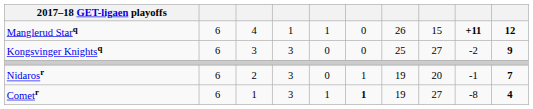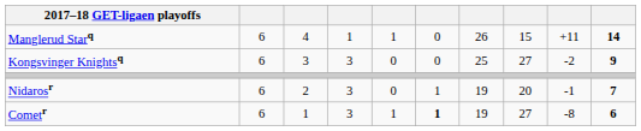 <table class="wikitable">
 <tr>
 <th style="width:18em;">2017–18 <a href='#'>GET-ligaen</a> playoffs</th>
 <th style="width:3em;"></th>
 <th style="width:3em;"></th>
 <th style="width:3em;"></th>
 <th style="width:3em;"></th>
 <th style="width:3em;"></th>
 <th style="width:3em;"></th>
 <th style="width:3em;"></th>
 <th style="width:3em;"></th>
 <th style="width:3em;"></th>
 </tr>
 <tr align=center>
 <td align=left><a href='#'>Manglerud Star</a><sup><strong>q</strong></sup></td>
 <td>6</td>
 <td>4</td>
 <td>1</td>
 <td>1</td>
 <td>0</td>
 <td>26</td>
 <td>15</td>
-<td><strong>+11</strong></td>
-<td><strong>12</strong></td>
+<td>+11</td>
+<td><strong>14</strong></td>
 </tr>
 <tr align=center>
 <td align=left><a href='#'>Kongsvinger Knights</a><sup><strong>q</strong></sup></td>
 <td>6</td>
 <td>3</td>
 <td>3</td>
 <td>0</td>
 <td>0</td>
 <td>25</td>
 <td>27</td>
 <td>-2</td>
 <td><strong>9</strong></td>
 </tr>
 <tr bgcolor="#cccccc" class="unsortable">
 <td colspan=10></td>
 </tr>
 <tr align=center>
 <td align=left><a href='#'>Nidaros</a><sup><strong>r</strong></sup></td>
 <td>6</td>
 <td>2</td>
 <td>3</td>
 <td>0</td>
 <td>1</td>
 <td>19</td>
 <td>20</td>
 <td>-1</td>
 <td><strong>7</strong></td>
 </tr>
 <tr align=center>
 <td align=left><a href='#'>Comet</a><sup><strong>r</strong></sup></td>
 <td>6</td>
 <td>1</td>
 <td>3</td>
 <td>1</td>
 <td><strong>1</strong></td>
 <td>19</td>
 <td>27</td>
 <td>-8</td>
-<td><strong>4</strong></td>
+<td><strong>6</strong></td>
 </tr>
 </table>
